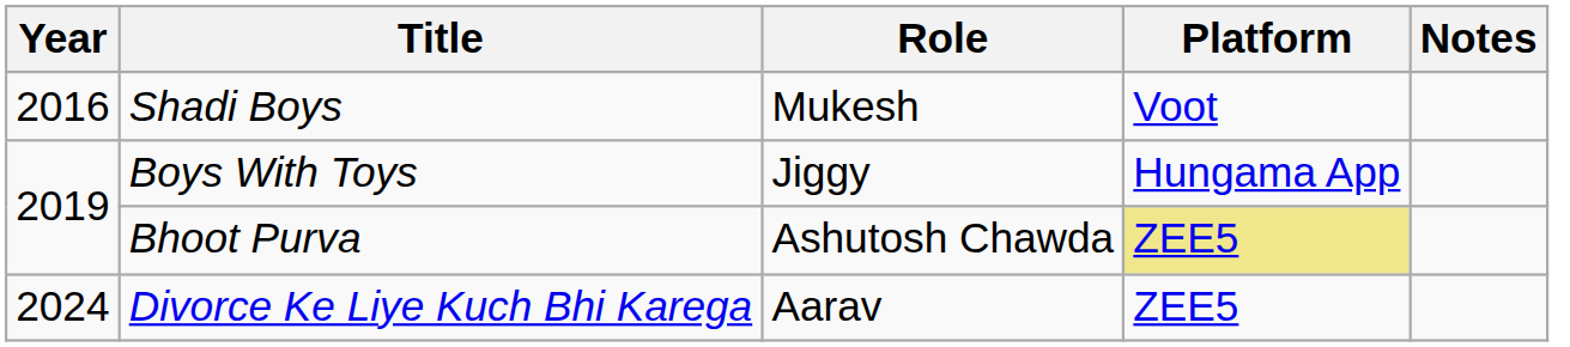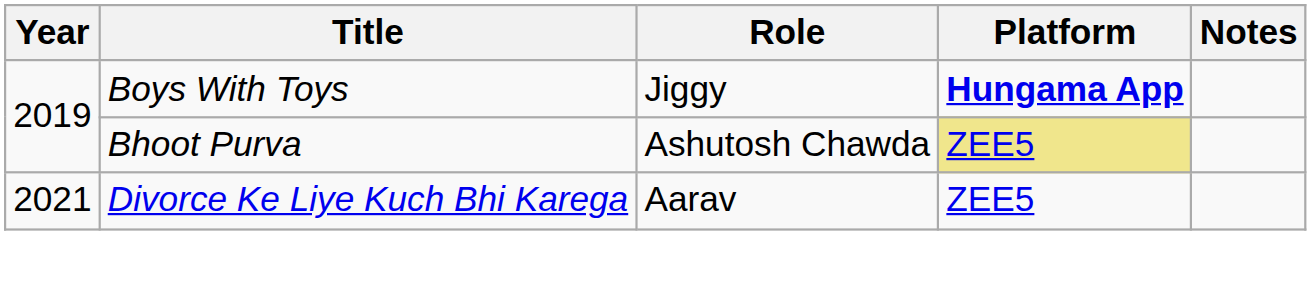 <table class="wikitable sortable">
 <tr>
 <th>Year</th>
 <th>Title</th>
 <th>Role</th>
 <th>Platform</th>
 <th>Notes</th>
 </tr>
 <tr>
-<td>2016</td>
-<td><em>Shadi Boys</em></td>
-<td>Mukesh</td>
-<td><a href='#'>Voot</a></td>
-<td></td>
-</tr>
-<tr>
 <td rowspan="2">2019</td>
 <td><em>Boys With Toys</em></td>
 <td>Jiggy</td>
-<td><a href='#'>Hungama App</a></td>
+<td><strong><a href='#'>Hungama App</a></strong></td>
 <td></td>
 </tr>
 <tr>
 <td><em>Bhoot Purva</em></td>
 <td>Ashutosh Chawda</td>
 <td style="background: khaki;"><a href='#'>ZEE5</a></td>
 <td></td>
 </tr>
 <tr>
-<td>2024</td>
+<td>2021</td>
 <td><em><a href='#'>Divorce Ke Liye Kuch Bhi Karega</a></em></td>
 <td>Aarav</td>
 <td><a href='#'>ZEE5</a></td>
 <td></td>
 </tr>
 </table>
